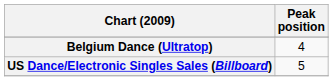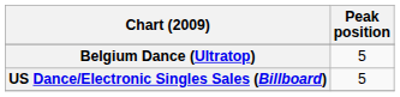 <table class="wikitable sortable plainrowheaders">
 <tr>
 <th>Chart (2009)</th>
 <th>Peak<br>position</th>
 </tr>
 <tr>
 </tr>
 <tr>
 </tr>
 <tr>
 <th scope="row">Belgium Dance (<a href='#'>Ultratop</a>)</th>
-<td align="center">4</td>
+<td align="center">5</td>
 </tr>
 <tr>
 <th scope="row">US <a href='#'>Dance/Electronic Singles Sales</a> (<em><a href='#'>Billboard</a></em>)</th>
 <td align="center">5</td>
 </tr>
 <tr>
 </tr>
 </table>
